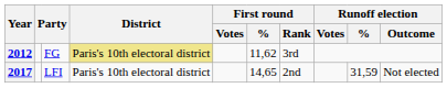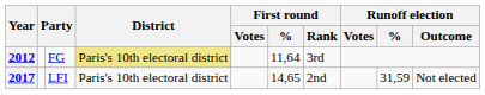 <table class="wikitable">
 <tr>
 <th rowspan="2" scope="col">Year</th>
 <th colspan="2" rowspan="2" scope="col">Party</th>
 <th rowspan="2" scope="col">District</th>
 <th colspan="3" scope="col">First round</th>
 <th colspan="3" scope="col">Runoff election</th>
 </tr>
 <tr>
 <th scope="col">Votes</th>
 <th scope="col">%</th>
 <th scope="col">Rank</th>
 <th scope="col">Votes</th>
 <th scope="col">%</th>
 <th scope="col">Outcome</th>
 </tr>
 <tr>
 <th scope="row"><a href='#'>2012</a></th>
 <td></td>
 <td><a href='#'>FG</a></td>
 <td style="background: khaki;">Paris's 10th electoral district</td>
 <td></td>
-<td>11,62</td>
+<td>11,64</td>
 <td>3rd</td>
 </tr>
 <tr>
 <th scope="row"><a href='#'>2017</a></th>
 <td></td>
 <td><a href='#'>LFI</a></td>
 <td>Paris's 10th electoral district</td>
 <td></td>
 <td>14,65</td>
 <td>2nd</td>
 <td></td>
 <td>31,59</td>
 <td>Not elected</td>
 </tr>
 </table>
